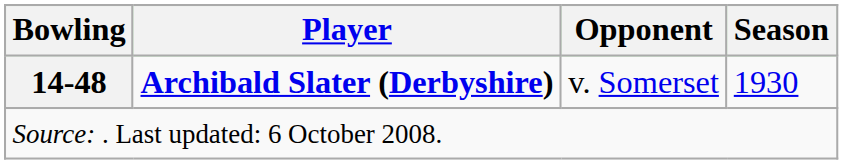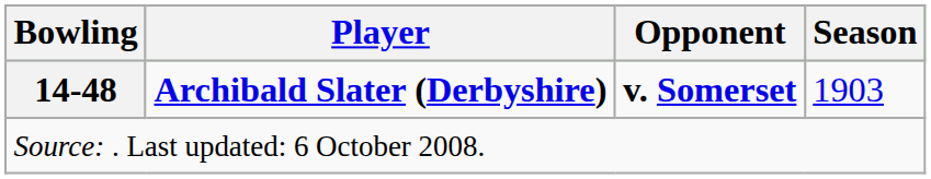 <table class="wikitable">
 <tr bgcolor=#90ee90>
 <th>Bowling</th>
 <th><a href='#'>Player</a></th>
 <th>Opponent</th>
 <th>Season</th>
 </tr>
 <tr>
 <th>14-48</th>
 <td><strong><a href='#'>Archibald Slater</a> (<a href='#'>Derbyshire</a>)</strong></td>
-<td>v. <a href='#'>Somerset</a></td>
-<td><a href='#'>1930</a></td>
+<td><strong>v. <a href='#'>Somerset</a></strong></td>
+<td><a href='#'>1903</a></td>
 </tr>
 <tr>
 <td colspan=4><small><em>Source: </em>. Last updated: 6 October 2008.</small></td>
 </tr>
 </table>
